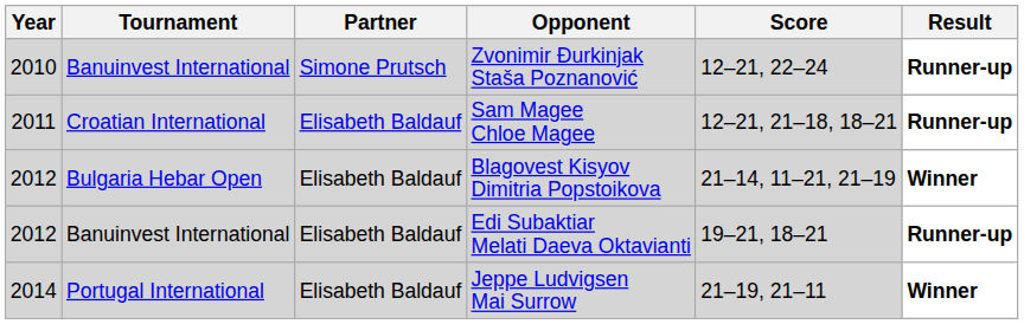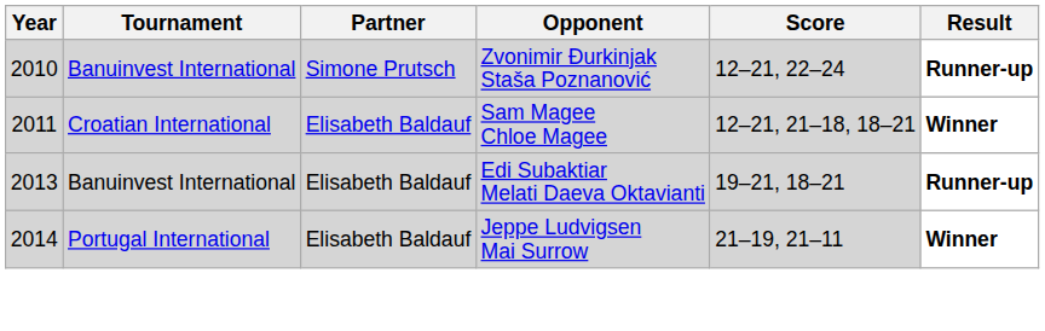 <table class="sortable wikitable" style="font-size: 90%;">
 <tr>
 <th>Year</th>
 <th>Tournament</th>
 <th>Partner</th>
 <th>Opponent</th>
 <th>Score</th>
 <th>Result</th>
 </tr>
 <tr style="background:#D5D5D5">
 <td align="center">2010</td>
 <td align="left"><a href='#'>Banuinvest International</a></td>
 <td align="left"> <a href='#'>Simone Prutsch</a></td>
 <td align="left"> <a href='#'>Zvonimir Đurkinjak</a><br> <a href='#'>Staša Poznanović</a></td>
 <td align="left">12–21, 22–24</td>
 <td style="text-align:left; background:white"> <strong>Runner-up</strong></td>
 </tr>
 <tr style="background:#D5D5D5">
 <td align="center">2011</td>
 <td align="left"><a href='#'>Croatian International</a></td>
 <td align="left"> <a href='#'>Elisabeth Baldauf</a></td>
 <td align="left"> <a href='#'>Sam Magee</a><br> <a href='#'>Chloe Magee</a></td>
 <td align="left">12–21, 21–18, 18–21</td>
-<td style="text-align:left; background:white"> <strong>Runner-up</strong></td>
-</tr>
-<tr style="background:#D5D5D5">
-<td align="center">2012</td>
-<td align="left"><a href='#'>Bulgaria Hebar Open</a></td>
-<td align="left"> Elisabeth Baldauf</td>
-<td align="left"> <a href='#'>Blagovest Kisyov</a><br> <a href='#'>Dimitria Popstoikova</a></td>
-<td align="left">21–14, 11–21, 21–19</td>
 <td style="text-align:left; background:white"> <strong>Winner</strong></td>
 </tr>
 <tr style="background:#D5D5D5">
-<td align="center">2012</td>
+<td align="center">2013</td>
 <td align="left">Banuinvest International</td>
 <td align="left"> Elisabeth Baldauf</td>
 <td align="left"> <a href='#'>Edi Subaktiar</a><br> <a href='#'>Melati Daeva Oktavianti</a></td>
 <td align="left">19–21, 18–21</td>
 <td style="text-align:left; background:white"> <strong>Runner-up</strong></td>
 </tr>
 <tr style="background:#D5D5D5">
 <td align="center">2014</td>
 <td align="left"><a href='#'>Portugal International</a></td>
 <td align="left"> Elisabeth Baldauf</td>
 <td align="left"> <a href='#'>Jeppe Ludvigsen</a><br> <a href='#'>Mai Surrow</a></td>
 <td align="left">21–19, 21–11</td>
 <td style="text-align:left; background:white"> <strong>Winner</strong></td>
 </tr>
 </table>
